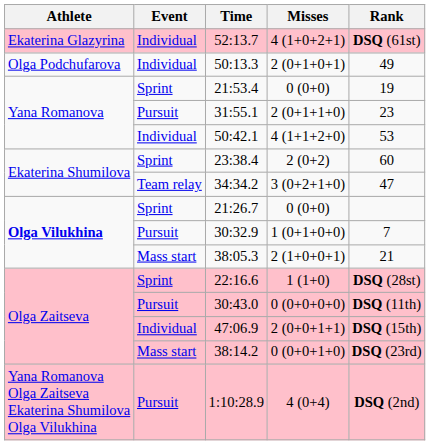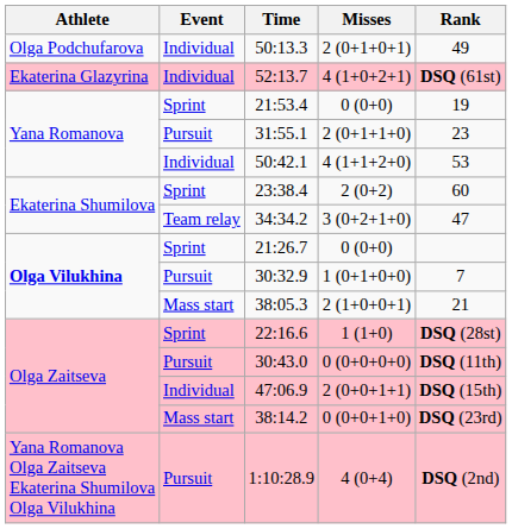 <table class="wikitable" style="font-size:90%">
 <tr>
 <th>Athlete</th>
 <th>Event</th>
 <th>Time</th>
 <th>Misses</th>
 <th>Rank</th>
 </tr>
+<tr align=center>
+<td align=left><a href='#'>Olga Podchufarova</a></td>
+<td align=left><a href='#'>Individual</a></td>
+<td>50:13.3</td>
+<td>2 (0+1+0+1)</td>
+<td>49</td>
+</tr>
 <tr align=center bgcolor=pink>
 <td align=left><a href='#'>Ekaterina Glazyrina</a></td>
 <td align=left><a href='#'>Individual</a></td>
 <td>52:13.7</td>
 <td>4 (1+0+2+1)</td>
 <td><strong>DSQ</strong> (61st)</td>
-</tr>
-<tr align=center>
-<td align=left><a href='#'>Olga Podchufarova</a></td>
-<td align=left><a href='#'>Individual</a></td>
-<td>50:13.3</td>
-<td>2 (0+1+0+1)</td>
-<td>49</td>
 </tr>
 <tr align=center>
 <td align=left rowspan=3><a href='#'>Yana Romanova</a></td>
 <td align=left><a href='#'>Sprint</a></td>
 <td>21:53.4</td>
 <td>0 (0+0)</td>
 <td>19</td>
 </tr>
 <tr align=center>
 <td align=left><a href='#'>Pursuit</a></td>
 <td>31:55.1</td>
 <td>2 (0+1+1+0)</td>
 <td>23</td>
 </tr>
 <tr align=center>
 <td align=left><a href='#'>Individual</a></td>
 <td>50:42.1</td>
 <td>4 (1+1+2+0)</td>
 <td>53</td>
 </tr>
 <tr align=center>
 <td align=left rowspan=2><a href='#'>Ekaterina Shumilova</a></td>
 <td align=left><a href='#'>Sprint</a></td>
 <td>23:38.4</td>
 <td>2 (0+2)</td>
 <td>60</td>
 </tr>
 <tr align=center>
 <td align=left><a href='#'>Team relay</a></td>
 <td>34:34.2</td>
 <td>3 (0+2+1+0)</td>
 <td>47</td>
 </tr>
 <tr align=center>
 <td align=left rowspan=3><strong><a href='#'>Olga Vilukhina</a></strong></td>
 <td align=left><a href='#'>Sprint</a></td>
 <td>21:26.7</td>
 <td>0 (0+0)</td>
 <td></td>
 </tr>
 <tr align=center>
 <td align=left><a href='#'>Pursuit</a></td>
 <td>30:32.9</td>
 <td>1 (0+1+0+0)</td>
 <td>7</td>
 </tr>
 <tr align=center>
 <td align=left><a href='#'>Mass start</a></td>
 <td>38:05.3</td>
 <td>2 (1+0+0+1)</td>
 <td>21</td>
 </tr>
 <tr align=center bgcolor=pink>
 <td align=left rowspan=4><a href='#'>Olga Zaitseva</a></td>
 <td align=left><a href='#'>Sprint</a></td>
 <td>22:16.6</td>
 <td>1 (1+0)</td>
 <td><strong>DSQ</strong> (28st)</td>
 </tr>
 <tr align=center bgcolor=pink>
 <td align=left><a href='#'>Pursuit</a></td>
 <td>30:43.0</td>
 <td>0 (0+0+0+0)</td>
 <td><strong>DSQ</strong> (11th)</td>
 </tr>
 <tr align=center bgcolor=pink>
 <td align=left><a href='#'>Individual</a></td>
 <td>47:06.9</td>
 <td>2 (0+0+1+1)</td>
 <td><strong>DSQ</strong> (15th)</td>
 </tr>
 <tr align=center bgcolor=pink>
 <td align=left><a href='#'>Mass start</a></td>
 <td>38:14.2</td>
 <td>0 (0+0+1+0)</td>
 <td><strong>DSQ</strong> (23rd)</td>
 </tr>
 <tr align=center bgcolor=pink>
 <td align=left><a href='#'>Yana Romanova</a><br><a href='#'>Olga Zaitseva</a><br><a href='#'>Ekaterina Shumilova</a><br><a href='#'>Olga Vilukhina</a></td>
 <td align=left><a href='#'>Pursuit</a></td>
 <td>1:10:28.9</td>
 <td>4 (0+4)</td>
 <td><strong>DSQ</strong> (2nd)</td>
 </tr>
 </table>
